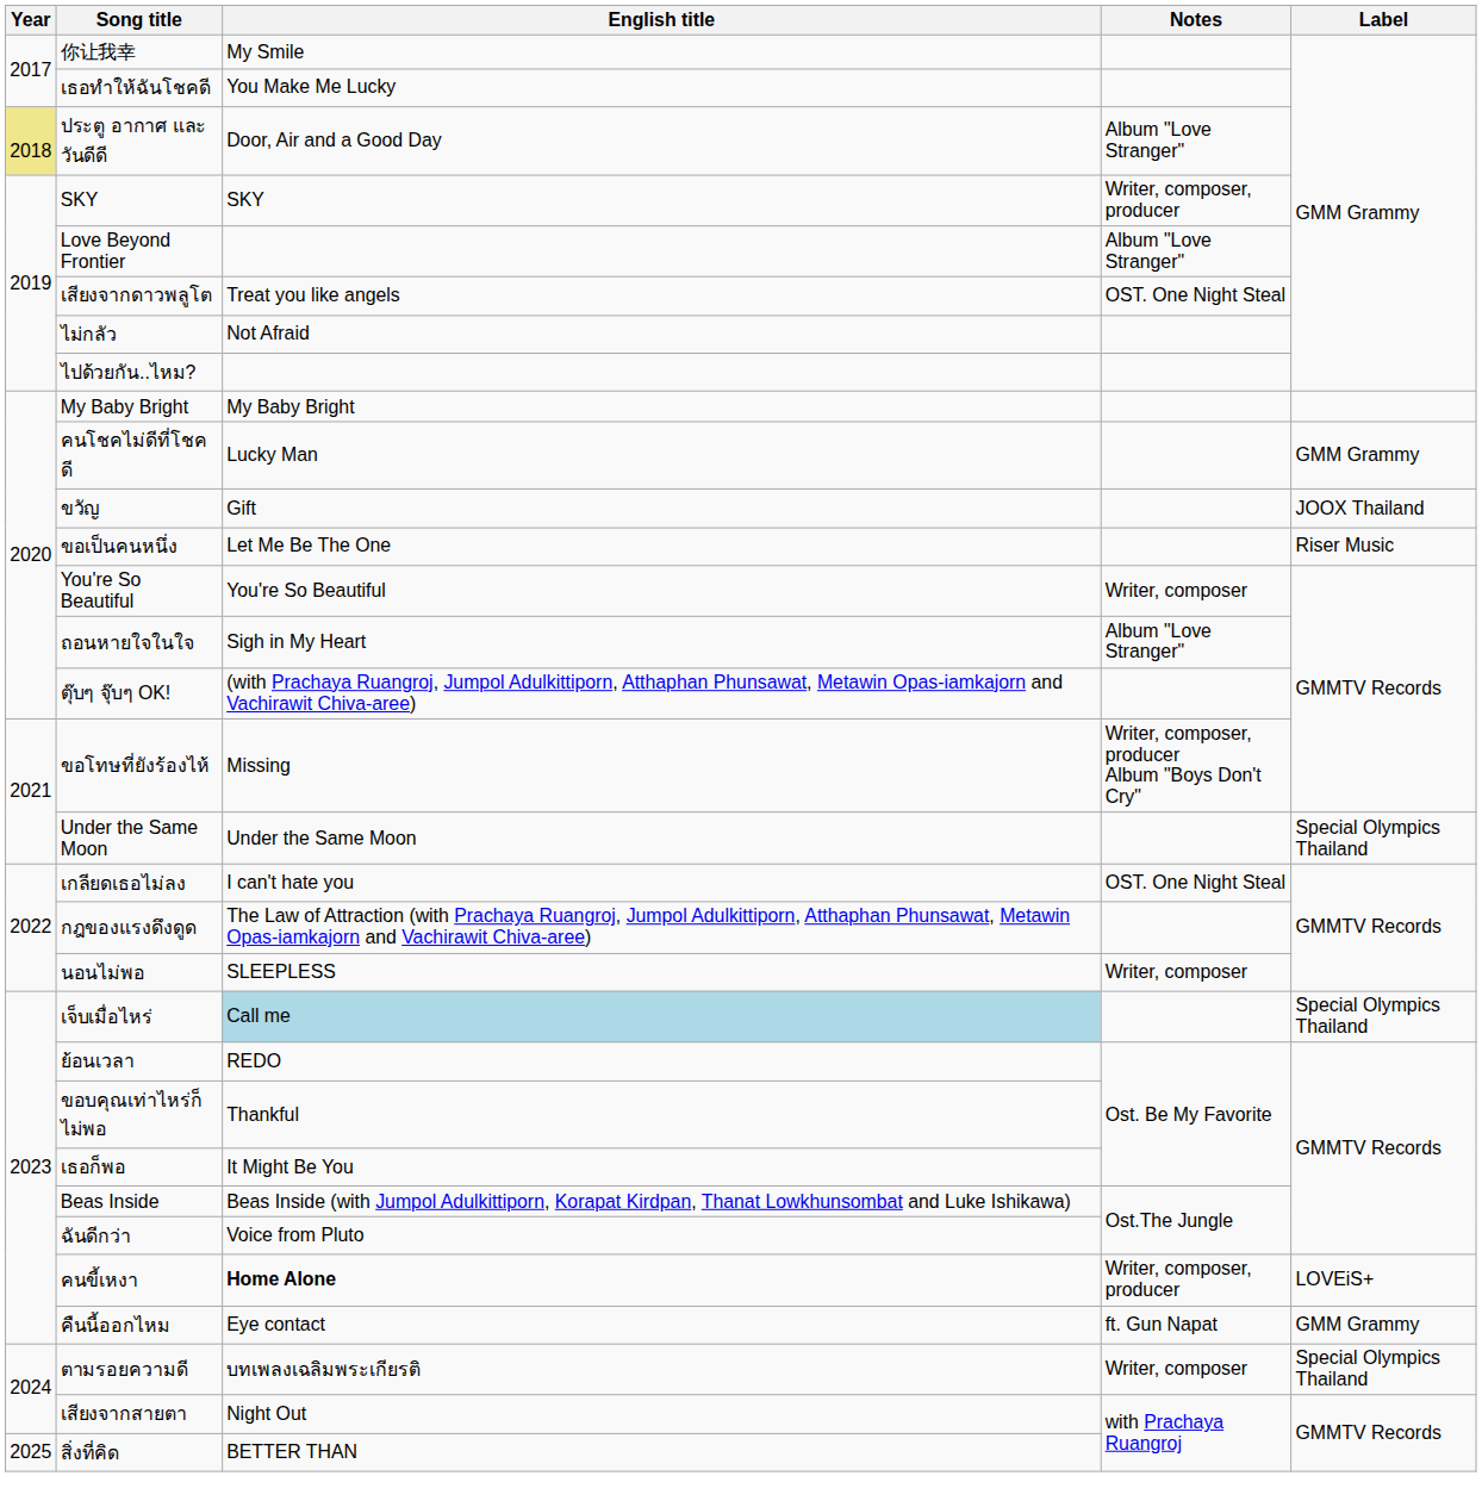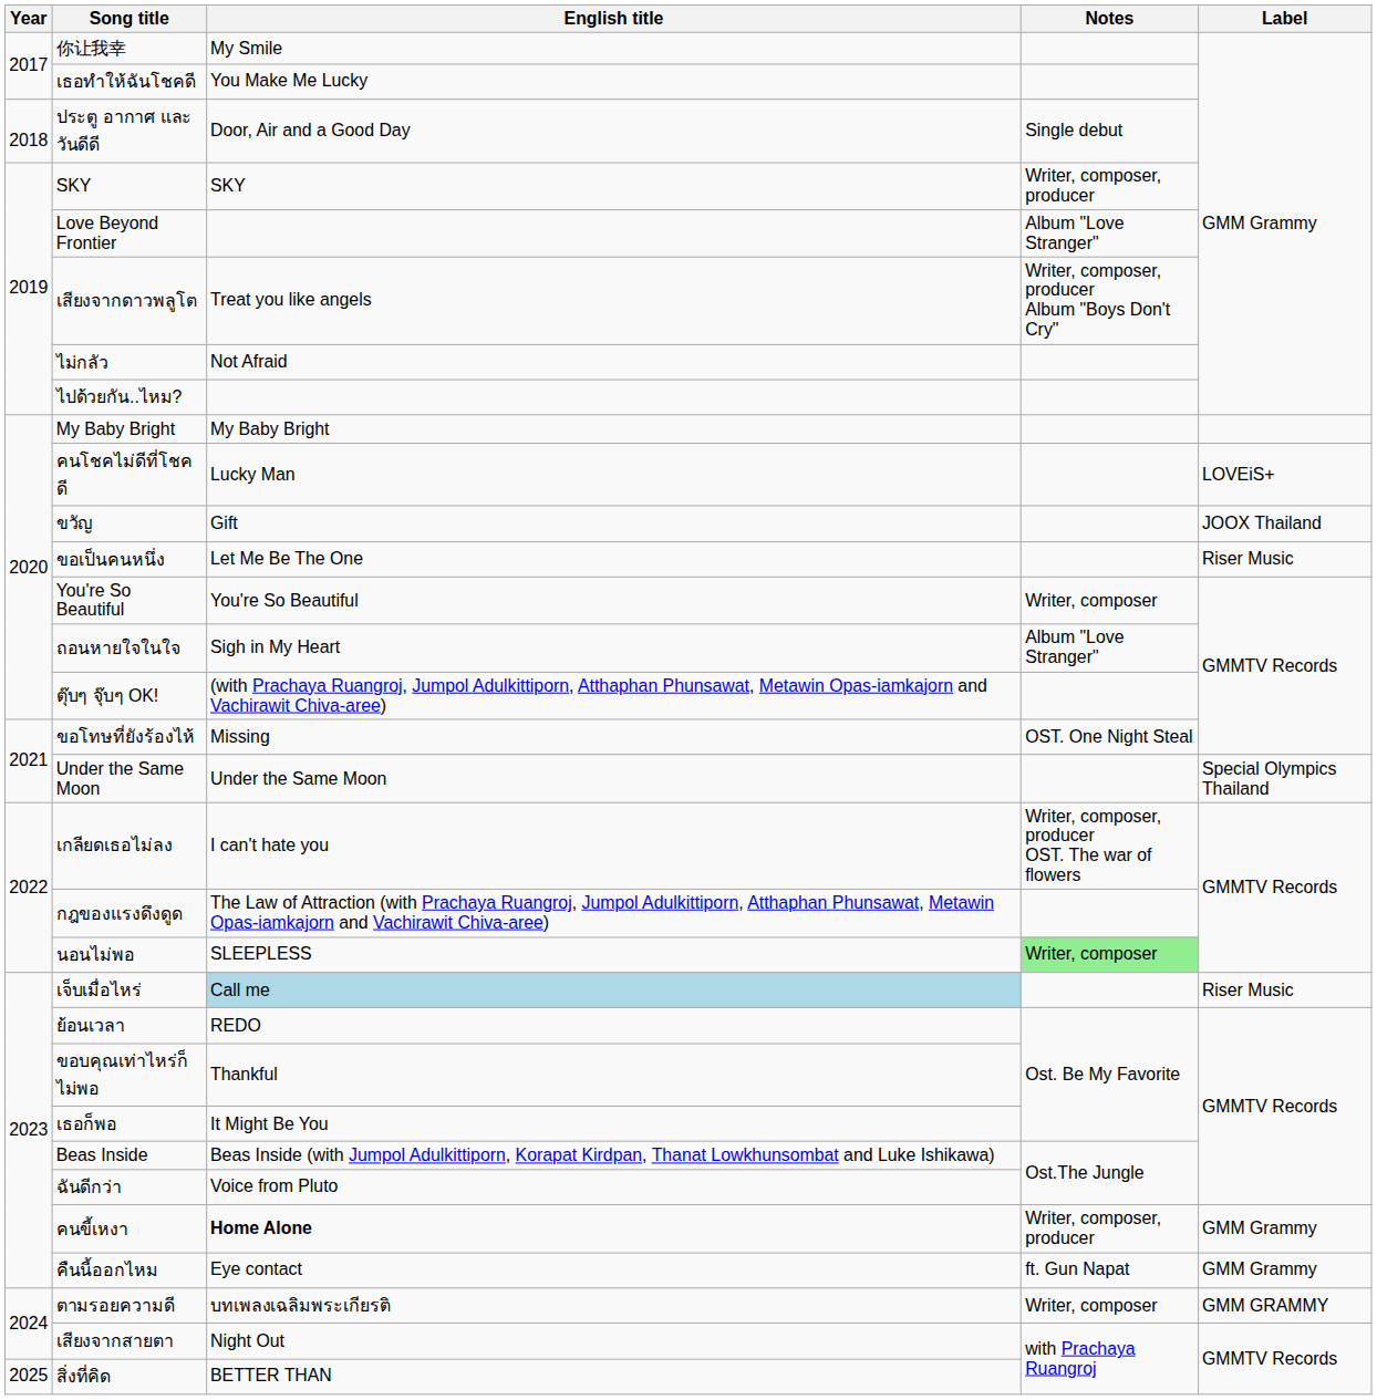 <table class="wikitable">
 <tr>
 <th>Year</th>
 <th>Song title</th>
 <th>English title</th>
 <th>Notes</th>
 <th>Label</th>
 </tr>
 <tr>
 <td rowspan="2">2017</td>
 <td>你让我幸</td>
 <td>My Smile </td>
 <td></td>
 <td rowspan="8">GMM Grammy</td>
 </tr>
 <tr>
 <td>เธอทำให้ฉันโชคดี</td>
 <td>You Make Me Lucky </td>
 <td></td>
 </tr>
 <tr>
-<td style="background: khaki;"><br>2018</td>
+<td><br>2018</td>
 <td>ประตู อากาศ และวันดีดี</td>
 <td>Door, Air and a Good Day</td>
-<td>Album "Love Stranger"</td>
+<td>Single debut</td>
 </tr>
 <tr>
 <td rowspan="5">2019</td>
 <td>SKY</td>
 <td>SKY</td>
 <td>Writer, composer, producer</td>
 </tr>
 <tr>
 <td>Love Beyond Frontier</td>
 <td></td>
 <td>Album "Love Stranger"</td>
 </tr>
 <tr>
 <td>เสียงจากดาวพลูโต</td>
 <td>Treat you like angels</td>
-<td>OST. One Night Steal</td>
+<td>Writer, composer, producer<br>Album "Boys Don't Cry"</td>
 </tr>
 <tr>
 <td>ไม่กลัว</td>
 <td>Not Afraid </td>
 <td></td>
 </tr>
 <tr>
 <td>ไปด้วยกัน..ไหม?</td>
 <td></td>
 <td></td>
 </tr>
 <tr>
 <td rowspan="7">2020</td>
 <td>My Baby Bright</td>
 <td>My Baby Bright </td>
 <td></td>
 <td></td>
 </tr>
 <tr>
 <td>คนโชคไม่ดีที่โชคดี</td>
 <td>Lucky Man</td>
 <td></td>
-<td>GMM Grammy</td>
+<td>LOVEiS+</td>
 </tr>
 <tr>
 <td>ขวัญ</td>
 <td>Gift </td>
 <td></td>
 <td>JOOX Thailand</td>
 </tr>
 <tr>
 <td>ขอเป็นคนหนึ่ง</td>
 <td>Let Me Be The One </td>
 <td></td>
 <td>Riser Music</td>
 </tr>
 <tr>
 <td>You're So Beautiful</td>
 <td>You're So Beautiful</td>
 <td>Writer, composer</td>
 <td rowspan="4">GMMTV Records</td>
 </tr>
 <tr>
 <td>ถอนหายใจในใจ</td>
 <td>Sigh in My Heart</td>
 <td>Album "Love Stranger"</td>
 </tr>
 <tr>
 <td>ตุ๊บๆ จุ๊บๆ OK!</td>
 <td>(with <a href='#'>Prachaya Ruangroj</a>, <a href='#'>Jumpol Adulkittiporn</a>, <a href='#'>Atthaphan Phunsawat</a>, <a href='#'>Metawin Opas-iamkajorn</a> and <a href='#'>Vachirawit Chiva-aree</a>)</td>
 <td></td>
 </tr>
 <tr>
 <td rowspan="2">2021</td>
 <td>ขอโทษที่ยังร้องไห้</td>
 <td>Missing</td>
-<td>Writer, composer, producer<br>Album "Boys Don't Cry"</td>
+<td>OST. One Night Steal</td>
 </tr>
 <tr>
 <td>Under the Same Moon</td>
 <td>Under the Same Moon </td>
 <td></td>
 <td>Special Olympics Thailand</td>
 </tr>
 <tr>
 <td rowspan="3">2022</td>
 <td>เกลียดเธอไม่ลง</td>
 <td>I can't hate you</td>
-<td>OST. One Night Steal</td>
+<td>Writer, composer, producer<br>OST. The war of flowers</td>
 <td rowspan="3">GMMTV Records</td>
 </tr>
 <tr>
 <td>กฎของแรงดึงดูด</td>
 <td>The Law of Attraction (with <a href='#'>Prachaya Ruangroj</a>, <a href='#'>Jumpol Adulkittiporn</a>, <a href='#'>Atthaphan Phunsawat</a>, <a href='#'>Metawin Opas-iamkajorn</a> and <a href='#'>Vachirawit Chiva-aree</a>)</td>
 <td></td>
 </tr>
 <tr>
 <td>นอนไม่พอ</td>
 <td>SLEEPLESS</td>
-<td>Writer, composer</td>
+<td style="background: lightgreen;">Writer, composer</td>
 </tr>
 <tr>
 <td rowspan="8">2023</td>
 <td>เจ็บเมื่อไหร่</td>
 <td style="background: lightblue;">Call me</td>
 <td></td>
-<td>Special Olympics Thailand</td>
+<td>Riser Music</td>
 </tr>
 <tr>
 <td>ย้อนเวลา</td>
 <td>REDO</td>
 <td rowspan="3">Ost. Be My Favorite</td>
 <td rowspan="5">GMMTV Records</td>
 </tr>
 <tr>
 <td>ขอบคุณเท่าไหร่ก็ไม่พอ</td>
 <td>Thankful</td>
 </tr>
 <tr>
 <td>เธอก็พอ</td>
 <td>It Might Be You</td>
 </tr>
 <tr>
 <td>Beas Inside</td>
 <td>Beas Inside (with <a href='#'>Jumpol Adulkittiporn</a>, <a href='#'>Korapat Kirdpan</a>, <a href='#'>Thanat Lowkhunsombat</a> and Luke Ishikawa)</td>
 <td rowspan="2">Ost.The Jungle</td>
 </tr>
 <tr>
 <td>ฉันดีกว่า</td>
 <td>Voice from Pluto</td>
 </tr>
 <tr>
 <td>คนขี้เหงา</td>
 <td><strong>Home Alone</strong></td>
 <td>Writer, composer, producer</td>
-<td>LOVEiS+</td>
+<td>GMM Grammy</td>
 </tr>
 <tr>
 <td>คืนนี้ออกไหม</td>
 <td>Eye contact</td>
 <td>ft. Gun Napat</td>
 <td>GMM Grammy</td>
 </tr>
 <tr>
 <td rowspan="2">2024</td>
 <td>ตามรอยความดี</td>
 <td>บทเพลงเฉลิมพระเกียรติ</td>
 <td>Writer, composer</td>
-<td>Special Olympics Thailand</td>
+<td>GMM GRAMMY</td>
 </tr>
 <tr>
 <td>เสียงจากสายตา</td>
 <td>Night Out</td>
 <td rowspan="2">with <a href='#'>Prachaya Ruangroj</a></td>
 <td rowspan="2">GMMTV Records</td>
 </tr>
 <tr>
 <td>2025</td>
 <td>สิ่งที่คิด</td>
 <td>BETTER THAN</td>
 </tr>
 </table>
